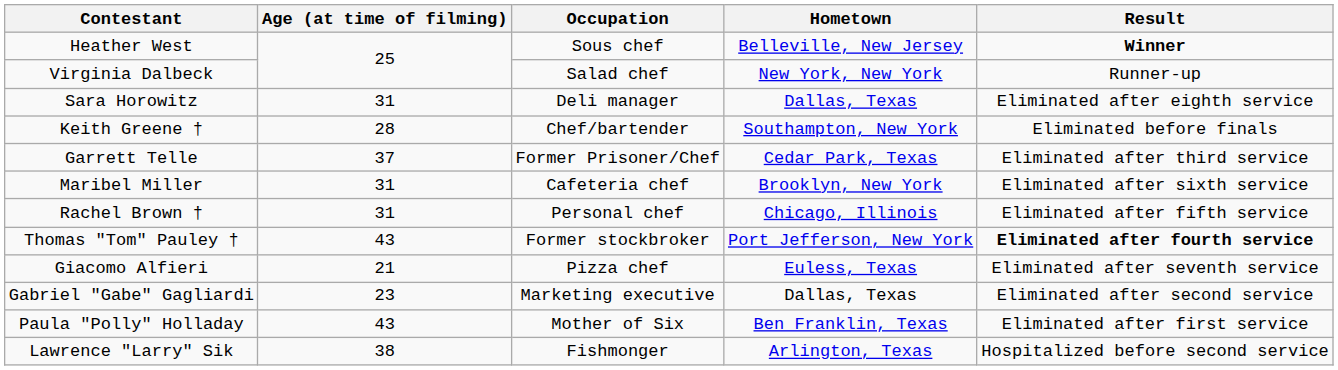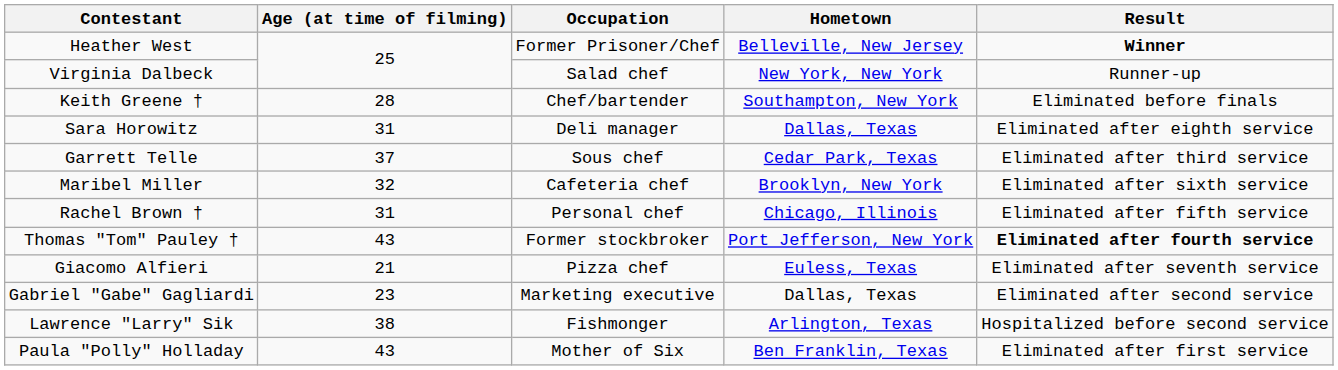 <table class="wikitable sortable" style=text-align:center>
 <tr>
 <th>Contestant</th>
 <th>Age (at time of filming)</th>
 <th>Occupation</th>
 <th>Hometown</th>
 <th>Result</th>
 </tr>
 <tr>
 <td>Heather West</td>
 <td rowspan="2">25</td>
-<td>Sous chef</td>
+<td>Former Prisoner/Chef</td>
 <td><a href='#'>Belleville, New Jersey</a></td>
 <td><strong>Winner</strong></td>
 </tr>
 <tr>
 <td>Virginia Dalbeck</td>
 <td>Salad chef</td>
 <td><a href='#'>New York, New York</a></td>
 <td>Runner-up</td>
 </tr>
 <tr>
+<td>Keith Greene †</td>
+<td>28</td>
+<td>Chef/bartender</td>
+<td><a href='#'>Southampton, New York</a></td>
+<td>Eliminated before finals</td>
+</tr>
+<tr>
 <td>Sara Horowitz</td>
 <td>31</td>
 <td>Deli manager</td>
 <td><a href='#'>Dallas, Texas</a></td>
 <td>Eliminated after eighth service</td>
 </tr>
 <tr>
-<td>Keith Greene †</td>
-<td>28</td>
-<td>Chef/bartender</td>
-<td><a href='#'>Southampton, New York</a></td>
-<td>Eliminated before finals</td>
-</tr>
-<tr>
 <td>Garrett Telle</td>
 <td>37</td>
-<td>Former Prisoner/Chef</td>
+<td>Sous chef</td>
 <td><a href='#'>Cedar Park, Texas</a></td>
 <td>Eliminated after third service</td>
 </tr>
 <tr>
 <td>Maribel Miller</td>
-<td>31</td>
+<td>32</td>
 <td>Cafeteria chef</td>
 <td><a href='#'>Brooklyn, New York</a></td>
 <td>Eliminated after sixth service</td>
 </tr>
 <tr>
 <td>Rachel Brown †</td>
 <td>31</td>
 <td>Personal chef</td>
 <td><a href='#'>Chicago, Illinois</a></td>
 <td>Eliminated after fifth service</td>
 </tr>
 <tr>
 <td>Thomas "Tom" Pauley †</td>
 <td>43</td>
 <td>Former stockbroker</td>
 <td><a href='#'>Port Jefferson, New York</a></td>
 <td><strong>Eliminated after fourth service</strong></td>
 </tr>
 <tr>
 <td>Giacomo Alfieri</td>
 <td>21</td>
 <td>Pizza chef</td>
 <td><a href='#'>Euless, Texas</a></td>
 <td>Eliminated after seventh service</td>
 </tr>
 <tr>
 <td>Gabriel "Gabe" Gagliardi</td>
 <td>23</td>
 <td>Marketing executive</td>
 <td>Dallas, Texas</td>
 <td>Eliminated after second service</td>
 </tr>
 <tr>
+<td>Lawrence "Larry" Sik</td>
+<td>38</td>
+<td>Fishmonger</td>
+<td><a href='#'>Arlington, Texas</a></td>
+<td>Hospitalized before second service</td>
+</tr>
+<tr>
 <td>Paula "Polly" Holladay</td>
 <td>43</td>
 <td>Mother of Six</td>
 <td><a href='#'>Ben Franklin, Texas</a></td>
 <td>Eliminated after first service</td>
 </tr>
-<tr>
-<td>Lawrence "Larry" Sik</td>
-<td>38</td>
-<td>Fishmonger</td>
-<td><a href='#'>Arlington, Texas</a></td>
-<td>Hospitalized before second service</td>
-</tr>
 </table>
